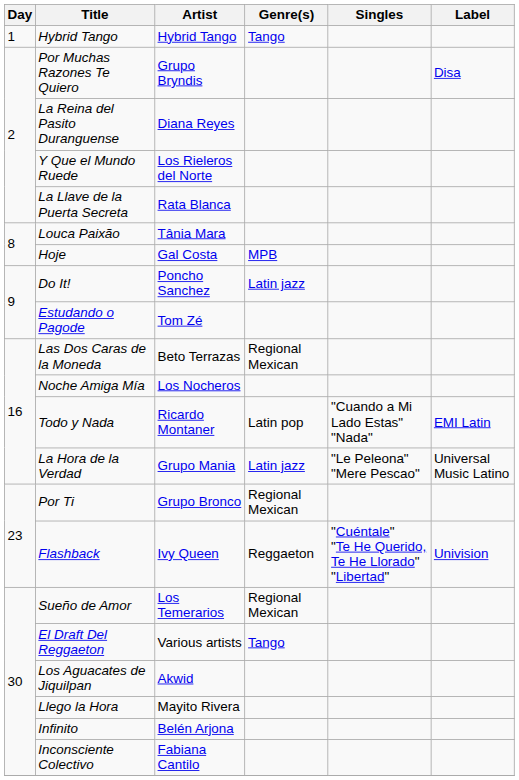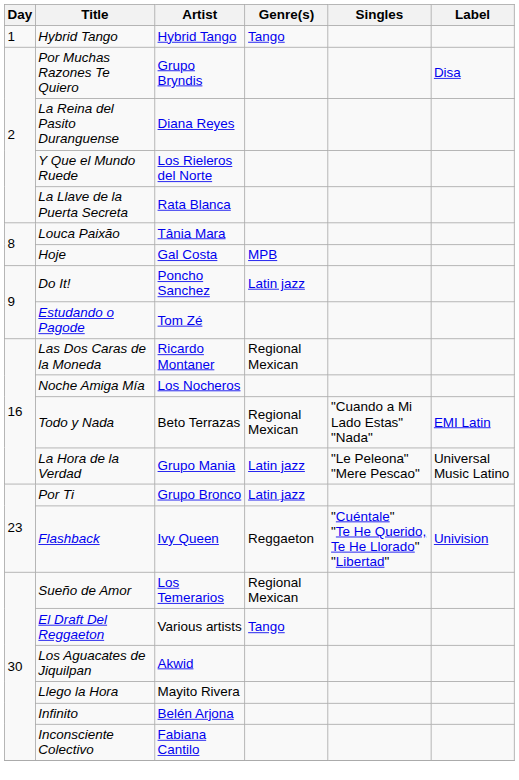 <table class="wikitable sortable" style="text-align: left;">
 <tr>
 <th>Day</th>
 <th>Title</th>
 <th>Artist</th>
 <th>Genre(s)</th>
 <th>Singles</th>
 <th>Label</th>
 </tr>
 <tr>
 <td>1</td>
 <td><em>Hybrid Tango</em></td>
 <td><a href='#'>Hybrid Tango</a></td>
 <td><a href='#'>Tango</a></td>
 <td></td>
 <td></td>
 </tr>
 <tr>
 <td rowspan="4">2</td>
 <td><em>Por Muchas Razones Te Quiero</em></td>
 <td><a href='#'>Grupo Bryndis</a></td>
 <td></td>
 <td></td>
 <td><a href='#'>Disa</a></td>
 </tr>
 <tr>
 <td><em>La  Reina del Pasito Duranguense</em></td>
 <td><a href='#'>Diana Reyes</a></td>
 <td></td>
 <td></td>
 <td></td>
 </tr>
 <tr>
 <td><em>Y Que el Mundo Ruede</em></td>
 <td><a href='#'>Los Rieleros del Norte</a></td>
 <td></td>
 <td></td>
 <td></td>
 </tr>
 <tr>
 <td><em> La Llave de la Puerta Secreta</em></td>
 <td><a href='#'>Rata Blanca</a></td>
 <td></td>
 <td></td>
 <td></td>
 </tr>
 <tr>
 <td rowspan="2">8</td>
 <td><em>Louca Paixão</em></td>
 <td><a href='#'>Tânia Mara</a></td>
 <td></td>
 <td></td>
 <td></td>
 </tr>
 <tr>
 <td><em>Hoje</em></td>
 <td><a href='#'>Gal Costa</a></td>
 <td><a href='#'>MPB</a></td>
 <td></td>
 <td></td>
 </tr>
 <tr>
 <td rowspan="2">9</td>
 <td><em>Do It!</em></td>
 <td><a href='#'>Poncho Sanchez</a></td>
 <td><a href='#'>Latin jazz</a></td>
 <td></td>
 <td></td>
 </tr>
 <tr>
 <td><em><a href='#'>Estudando o Pagode</a></em></td>
 <td><a href='#'>Tom Zé</a></td>
 <td></td>
 <td></td>
 <td></td>
 </tr>
 <tr>
 <td rowspan="4">16</td>
 <td><em>Las Dos Caras de la Moneda</em></td>
-<td>Beto Terrazas</td>
+<td><a href='#'>Ricardo Montaner</a></td>
 <td>Regional Mexican</td>
 <td></td>
 <td></td>
 </tr>
 <tr>
 <td><em>Noche Amiga Mía</em></td>
 <td><a href='#'>Los Nocheros</a></td>
 <td></td>
 <td></td>
 <td></td>
 </tr>
 <tr>
 <td><em>Todo y Nada</em></td>
-<td><a href='#'>Ricardo Montaner</a></td>
-<td>Latin pop</td>
+<td>Beto Terrazas</td>
+<td>Regional Mexican</td>
 <td>"Cuando a Mi Lado Estas"<br>"Nada"</td>
 <td><a href='#'>EMI Latin</a></td>
 </tr>
 <tr>
 <td><em> La Hora de la Verdad</em></td>
 <td><a href='#'>Grupo Mania</a></td>
 <td><a href='#'>Latin jazz</a></td>
 <td>"Le Peleona"<br>"Mere Pescao"</td>
 <td>Universal Music Latino</td>
 </tr>
 <tr>
 <td rowspan="2">23</td>
 <td><em>Por Ti</em></td>
 <td><a href='#'>Grupo Bronco</a></td>
-<td>Regional Mexican</td>
+<td><a href='#'>Latin jazz</a></td>
 <td></td>
 <td></td>
 </tr>
 <tr>
 <td><em><a href='#'>Flashback</a></em></td>
 <td><a href='#'>Ivy Queen</a></td>
 <td>Reggaeton</td>
 <td>"<a href='#'>Cuéntale</a>"<br>"<a href='#'>Te He Querido, Te He Llorado</a>"<br>"<a href='#'>Libertad</a>"</td>
 <td><a href='#'>Univision</a></td>
 </tr>
 <tr>
 <td rowspan="6">30</td>
 <td><em>Sueño de Amor</em></td>
 <td><a href='#'>Los Temerarios</a></td>
 <td>Regional Mexican</td>
 <td></td>
 <td></td>
 </tr>
 <tr>
 <td><em><a href='#'>El Draft Del Reggaeton</a></em></td>
 <td>Various artists</td>
 <td><a href='#'>Tango</a></td>
 <td></td>
 <td></td>
 </tr>
 <tr>
 <td><em>Los Aguacates de Jiquilpan</em></td>
 <td><a href='#'>Akwid</a></td>
 <td></td>
 <td></td>
 <td></td>
 </tr>
 <tr>
 <td><em>Llego la Hora</em></td>
 <td>Mayito Rivera</td>
 <td></td>
 <td></td>
 <td></td>
 </tr>
 <tr>
 <td><em>Infinito</em></td>
 <td><a href='#'>Belén Arjona</a></td>
 <td></td>
 <td></td>
 <td></td>
 </tr>
 <tr>
 <td><em>Inconsciente Colectivo</em></td>
 <td><a href='#'>Fabiana Cantilo</a></td>
 <td></td>
 <td></td>
 <td></td>
 </tr>
 <tr>
 </tr>
 </table>
